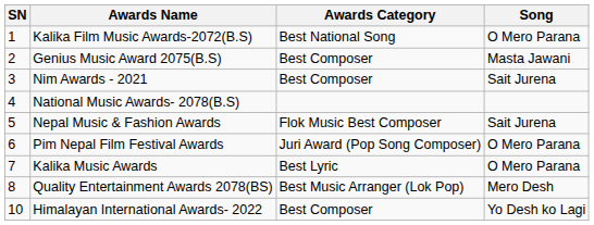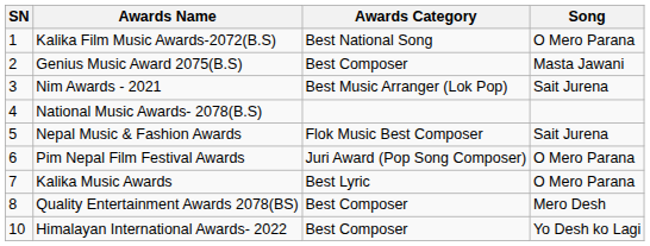 <table class="wikitable">
 <tr>
 <th>SN</th>
 <th>Awards Name</th>
 <th>Awards Category</th>
 <th>Song</th>
 </tr>
 <tr>
 <td>1</td>
 <td>Kalika Film Music Awards-2072(B.S)</td>
 <td>Best National Song</td>
 <td>O Mero Parana</td>
 </tr>
 <tr>
 <td>2</td>
 <td>Genius Music Award 2075(B.S)</td>
 <td>Best Composer</td>
 <td>Masta Jawani</td>
 </tr>
 <tr>
 <td>3</td>
 <td>Nim Awards - 2021</td>
-<td>Best Composer</td>
+<td>Best Music Arranger (Lok Pop)</td>
 <td>Sait Jurena</td>
 </tr>
 <tr>
 <td>4</td>
 <td>National Music Awards- 2078(B.S)</td>
 <td></td>
 <td></td>
 </tr>
 <tr>
 <td>5</td>
 <td>Nepal Music & Fashion Awards</td>
 <td>Flok Music Best Composer</td>
 <td>Sait Jurena</td>
 </tr>
 <tr>
 <td>6</td>
 <td>Pim Nepal Film Festival Awards</td>
 <td>Juri Award (Pop Song Composer)</td>
 <td>O Mero Parana</td>
 </tr>
 <tr>
 <td>7</td>
 <td>Kalika Music Awards</td>
 <td>Best Lyric</td>
 <td>O Mero Parana</td>
 </tr>
 <tr>
 <td>8</td>
 <td>Quality Entertainment Awards 2078(BS)</td>
-<td>Best Music Arranger (Lok Pop)</td>
+<td>Best Composer</td>
 <td>Mero Desh</td>
 </tr>
 <tr>
 <td>10</td>
 <td>Himalayan International Awards- 2022</td>
 <td>Best Composer</td>
 <td>Yo Desh ko Lagi</td>
 </tr>
 </table>
